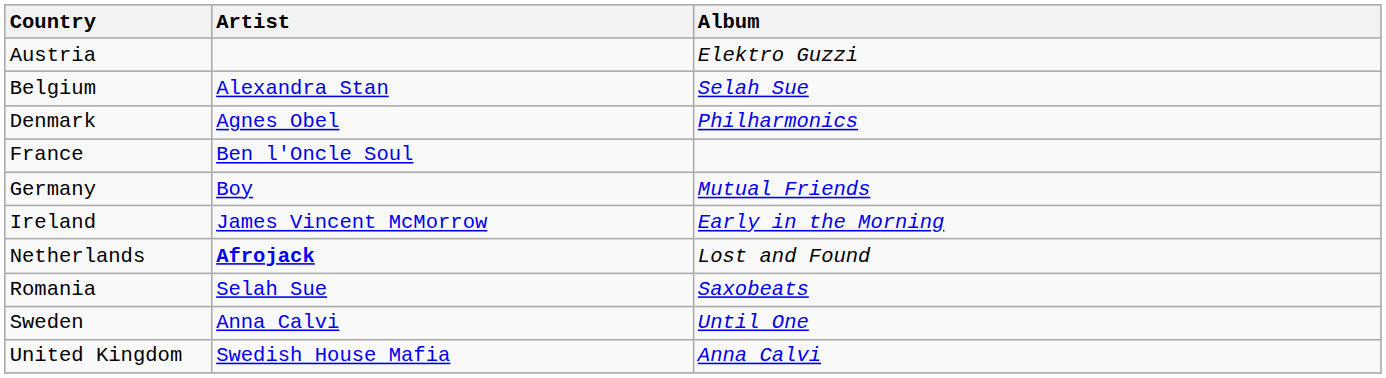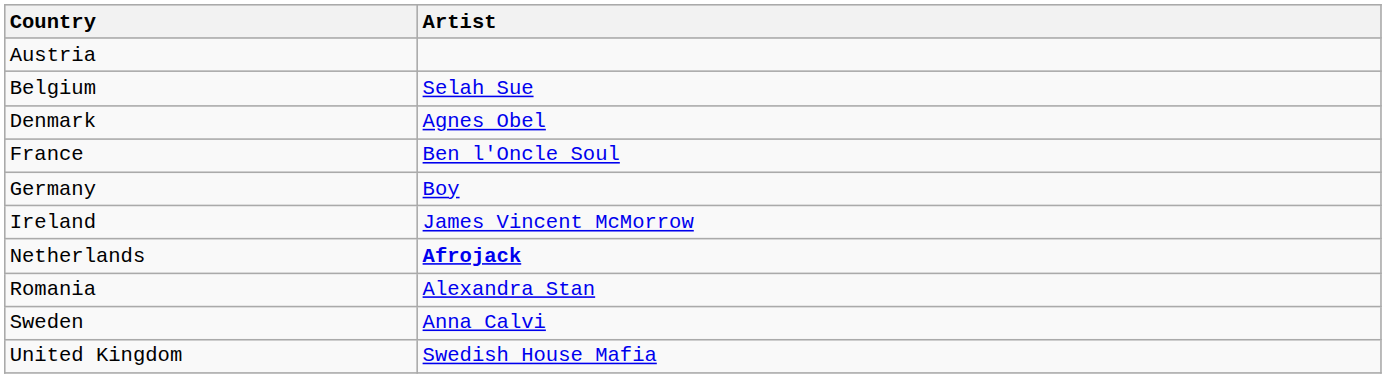 <table class="wikitable" style="width:69%;">
 <tr>
 <th style="width:15%; text-align:left;">Country</th>
 <th style="width:35%; text-align:left;">Artist</th>
-<th style="width:50%; text-align:left;">Album</th>
 </tr>
 <tr>
 <td>Austria</td>
 <td></td>
-<td><em>Elektro Guzzi</em></td>
 </tr>
 <tr>
 <td>Belgium</td>
-<td><a href='#'>Alexandra Stan</a></td>
-<td><em><a href='#'>Selah Sue</a></em></td>
+<td><a href='#'>Selah Sue</a></td>
 </tr>
 <tr>
 <td>Denmark</td>
 <td><a href='#'>Agnes Obel</a></td>
-<td><em><a href='#'>Philharmonics</a></em></td>
 </tr>
 <tr>
 <td>France</td>
 <td><a href='#'>Ben l'Oncle Soul</a></td>
-<td></td>
 </tr>
 <tr>
 <td>Germany</td>
 <td><a href='#'>Boy</a></td>
-<td><em><a href='#'>Mutual Friends</a></em></td>
 </tr>
 <tr>
 <td>Ireland</td>
 <td><a href='#'>James Vincent McMorrow</a></td>
-<td><em><a href='#'>Early in the Morning</a></em></td>
 </tr>
 <tr>
 <td>Netherlands</td>
 <td><strong><a href='#'>Afrojack</a></strong></td>
-<td><em>Lost and Found</em></td>
 </tr>
 <tr>
 <td>Romania</td>
-<td><a href='#'>Selah Sue</a></td>
-<td><em><a href='#'>Saxobeats</a></em></td>
+<td><a href='#'>Alexandra Stan</a></td>
 </tr>
 <tr>
 <td>Sweden</td>
 <td><a href='#'>Anna Calvi</a></td>
-<td><em><a href='#'>Until One</a></em></td>
 </tr>
 <tr>
 <td>United Kingdom</td>
 <td><a href='#'>Swedish House Mafia</a></td>
-<td><em><a href='#'>Anna Calvi</a></em></td>
 </tr>
 </table>
